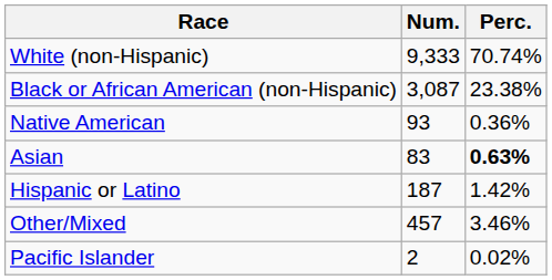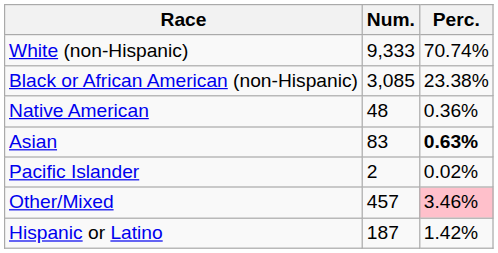 <table class="wikitable">
 <tr>
 <th>Race</th>
 <th>Num.</th>
 <th>Perc.</th>
 </tr>
 <tr>
 <td><a href='#'>White</a> (non-Hispanic)</td>
 <td>9,333</td>
 <td>70.74%</td>
 </tr>
 <tr>
 <td><a href='#'>Black or African American</a> (non-Hispanic)</td>
-<td>3,087</td>
+<td>3,085</td>
 <td>23.38%</td>
 </tr>
 <tr>
 <td><a href='#'>Native American</a></td>
-<td>93</td>
+<td>48</td>
 <td>0.36%</td>
 </tr>
 <tr>
 <td><a href='#'>Asian</a></td>
 <td>83</td>
 <td><strong>0.63%</strong></td>
 </tr>
 <tr>
+<td><a href='#'>Pacific Islander</a></td>
+<td>2</td>
+<td>0.02%</td>
+</tr>
+<tr>
+<td><a href='#'>Other/Mixed</a></td>
+<td>457</td>
+<td style="background: pink;">3.46%</td>
+</tr>
+<tr>
 <td><a href='#'>Hispanic</a> or <a href='#'>Latino</a></td>
 <td>187</td>
 <td>1.42%</td>
 </tr>
-<tr>
-<td><a href='#'>Other/Mixed</a></td>
-<td>457</td>
-<td>3.46%</td>
-</tr>
-<tr>
-<td><a href='#'>Pacific Islander</a></td>
-<td>2</td>
-<td>0.02%</td>
-</tr>
 </table>
